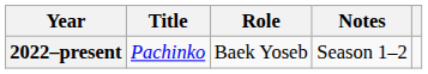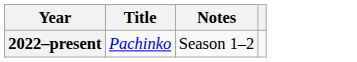 <table class="wikitable  plainrowheaders sortable">
 <tr>
 <th scope="col">Year</th>
 <th scope="col">Title</th>
-<th scope="col">Role</th>
 <th class="unsortable" scope="col">Notes</th>
 <th scope="col" class="unsortable"></th>
 </tr>
 <tr>
 <th scope="row">2022–present</th>
 <td><em><a href='#'>Pachinko</a></em></td>
-<td>Baek Yoseb</td>
 <td>Season 1–2</td>
 <td style="text-align:center"></td>
 </tr>
 </table>
